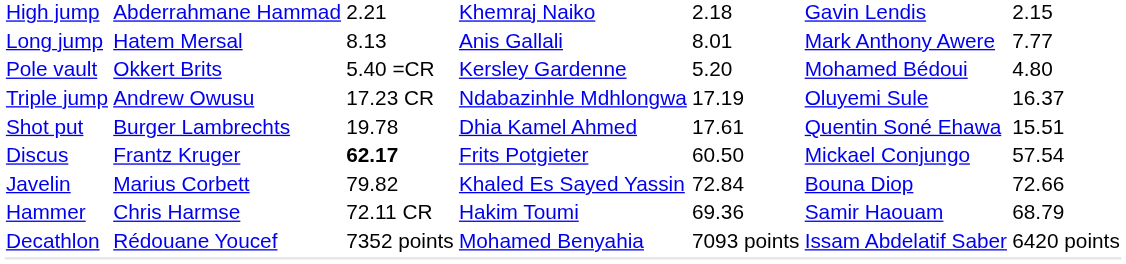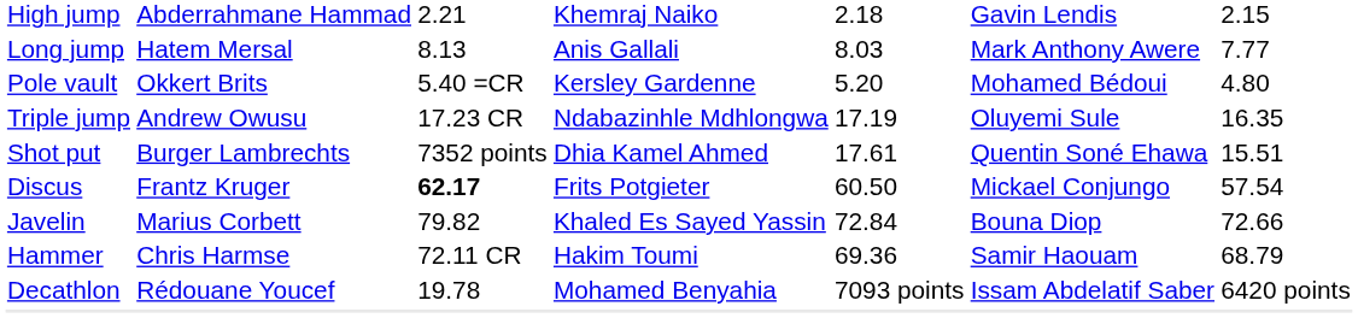 <table>
 <tr>
 <td><a href='#'>High jump</a></td>
 <td><a href='#'>Abderrahmane Hammad</a> <br> </td>
 <td>2.21</td>
 <td><a href='#'>Khemraj Naiko</a> <br> </td>
 <td>2.18</td>
 <td><a href='#'>Gavin Lendis</a> <br> </td>
 <td>2.15</td>
 </tr>
 <tr>
 <td><a href='#'>Long jump</a></td>
 <td><a href='#'>Hatem Mersal</a> <br> </td>
 <td>8.13</td>
 <td><a href='#'>Anis Gallali</a> <br> </td>
-<td>8.01</td>
+<td>8.03</td>
 <td><a href='#'>Mark Anthony Awere</a> <br> </td>
 <td>7.77</td>
 </tr>
 <tr>
 <td><a href='#'>Pole vault</a></td>
 <td><a href='#'>Okkert Brits</a> <br> </td>
 <td>5.40 =CR</td>
 <td><a href='#'>Kersley Gardenne</a> <br> </td>
 <td>5.20</td>
 <td><a href='#'>Mohamed Bédoui</a> <br> </td>
 <td>4.80</td>
 </tr>
 <tr>
 <td><a href='#'>Triple jump</a></td>
 <td><a href='#'>Andrew Owusu</a> <br> </td>
 <td>17.23 CR</td>
 <td><a href='#'>Ndabazinhle Mdhlongwa</a> <br> </td>
 <td>17.19</td>
 <td><a href='#'>Oluyemi Sule</a> <br> </td>
-<td>16.37</td>
+<td>16.35</td>
 </tr>
 <tr>
 <td><a href='#'>Shot put</a></td>
 <td><a href='#'>Burger Lambrechts</a> <br> </td>
-<td>19.78</td>
+<td>7352 points</td>
 <td><a href='#'>Dhia Kamel Ahmed</a> <br> </td>
 <td>17.61</td>
 <td><a href='#'>Quentin Soné Ehawa</a> <br> </td>
 <td>15.51</td>
 </tr>
 <tr>
 <td><a href='#'>Discus</a></td>
 <td><a href='#'>Frantz Kruger</a> <br> </td>
 <td><strong>62.17</strong></td>
 <td><a href='#'>Frits Potgieter</a> <br> </td>
 <td>60.50</td>
 <td><a href='#'>Mickael Conjungo</a> <br> </td>
 <td>57.54</td>
 </tr>
 <tr>
 <td><a href='#'>Javelin</a></td>
 <td><a href='#'>Marius Corbett</a> <br> </td>
 <td>79.82</td>
 <td><a href='#'>Khaled Es Sayed Yassin</a> <br> </td>
 <td>72.84</td>
 <td><a href='#'>Bouna Diop</a> <br> </td>
 <td>72.66</td>
 </tr>
 <tr>
 <td><a href='#'>Hammer</a></td>
 <td><a href='#'>Chris Harmse</a> <br> </td>
 <td>72.11 CR</td>
 <td><a href='#'>Hakim Toumi</a> <br> </td>
 <td>69.36</td>
 <td><a href='#'>Samir Haouam</a> <br> </td>
 <td>68.79</td>
 </tr>
 <tr>
 <td><a href='#'>Decathlon</a></td>
 <td><a href='#'>Rédouane Youcef</a> <br> </td>
-<td>7352 points</td>
+<td>19.78</td>
 <td><a href='#'>Mohamed Benyahia</a> <br> </td>
 <td>7093 points</td>
 <td><a href='#'>Issam Abdelatif Saber</a> <br> </td>
 <td>6420 points</td>
 </tr>
 <tr bgcolor= e8e8e8>
 <td colspan=7></td>
 </tr>
 </table>
